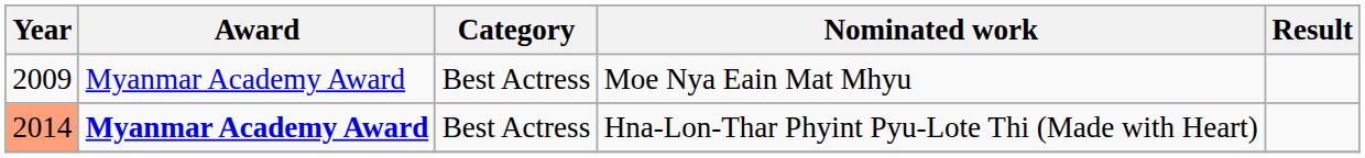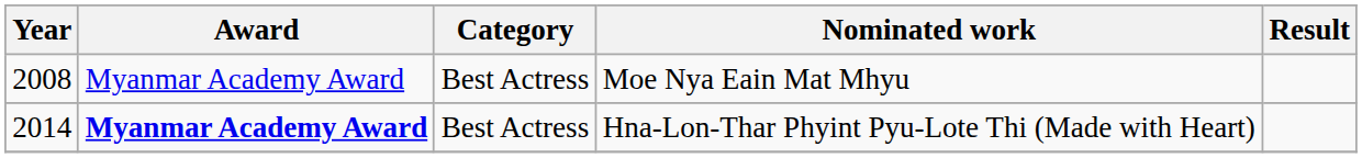 <table class="wikitable" style="font-size: 95%">
 <tr>
 <th>Year</th>
 <th>Award</th>
 <th>Category</th>
 <th>Nominated work</th>
 <th>Result</th>
 </tr>
 <tr>
-<td>2009</td>
+<td>2008</td>
 <td><a href='#'>Myanmar Academy Award</a></td>
 <td>Best Actress</td>
 <td>Moe Nya Eain Mat Mhyu</td>
 <td></td>
 </tr>
 <tr>
-<td style="background: lightsalmon;">2014</td>
+<td>2014</td>
 <td><strong><a href='#'>Myanmar Academy Award</a></strong></td>
 <td>Best Actress</td>
 <td>Hna-Lon-Thar Phyint Pyu-Lote Thi (Made with Heart)</td>
 <td></td>
 </tr>
 <tr>
 </tr>
 </table>
